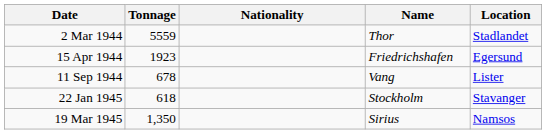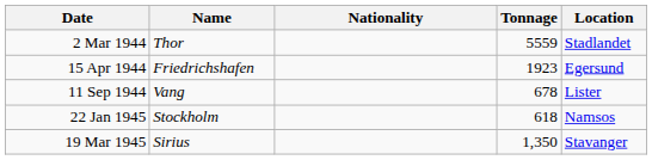 <table class="wikitable">
 <tr>
 <th width="140px">Date</th>
+<th width="120px">Name</th>
+<th width="220px">Nationality</th>
 <th width="25px">Tonnage</th>
-<th width="220px">Nationality</th>
-<th width="120px">Name</th>
 <th width="80px">Location</th>
 </tr>
 <tr>
 <td align="right">2 Mar 1944</td>
+<td align="left"><em>Thor</em></td>
+<td align="left"></td>
 <td align="right">5559</td>
-<td align="left"></td>
-<td align="left"><em>Thor</em></td>
 <td align="left"><a href='#'>Stadlandet</a></td>
 </tr>
 <tr>
 <td align="right">15 Apr 1944</td>
+<td align="left"><em>Friedrichshafen</em></td>
+<td align="left"></td>
 <td align="right">1923</td>
-<td align="left"></td>
-<td align="left"><em>Friedrichshafen</em></td>
 <td align="left"><a href='#'>Egersund</a></td>
 </tr>
 <tr>
 <td align="right">11 Sep 1944</td>
+<td align="left"><em>Vang</em></td>
+<td align="left"></td>
 <td align="right">678</td>
-<td align="left"></td>
-<td align="left"><em>Vang</em></td>
 <td align="left"><a href='#'>Lister</a></td>
 </tr>
 <tr>
 <td align="right">22 Jan 1945</td>
+<td align="left"><em>Stockholm</em></td>
+<td align="left"></td>
 <td align="right">618</td>
-<td align="left"></td>
-<td align="left"><em>Stockholm</em></td>
-<td align="left"><a href='#'>Stavanger</a></td>
+<td align="left"><a href='#'>Namsos</a></td>
 </tr>
 <tr>
 <td align="right">19 Mar 1945</td>
+<td align="left"><em>Sirius</em></td>
+<td align="left"></td>
 <td align="right">1,350</td>
-<td align="left"></td>
-<td align="left"><em>Sirius</em></td>
-<td align="left"><a href='#'>Namsos</a></td>
+<td align="left"><a href='#'>Stavanger</a></td>
 </tr>
 </table>
